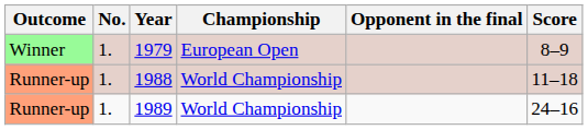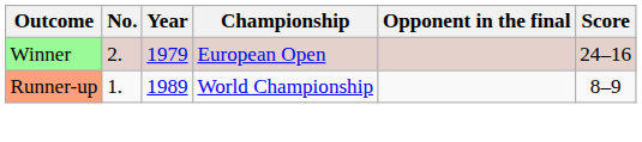 <table class="wikitable sortable">
 <tr>
 <th scope="col">Outcome</th>
 <th scope="col">No.</th>
 <th scope="col">Year</th>
 <th scope="col">Championship</th>
 <th scope="col">Opponent in the final</th>
 <th scope="col">Score</th>
 </tr>
 <tr bgcolor="#e5d1cb">
 <td style="background:#98FB98">Winner</td>
-<td>1.</td>
+<td>2.</td>
 <td><a href='#'>1979</a></td>
 <td><a href='#'>European Open</a></td>
 <td data-sort-value="Taylor, Dennis"></td>
-<td align="center">8–9</td>
-</tr>
-<tr bgcolor="#e5d1cb">
-<td style="background:#ffa07a;">Runner-up</td>
-<td>1.</td>
-<td><a href='#'>1988</a></td>
-<td><a href='#'>World Championship</a></td>
-<td data-sort-value="Davis, Steve"></td>
-<td align="center">11–18</td>
+<td align="center">24–16</td>
 </tr>
 <tr>
 <td style="background:#ffa07a;">Runner-up</td>
 <td>1.</td>
 <td><a href='#'>1989</a></td>
 <td><a href='#'>World Championship</a></td>
 <td data-sort-value="Parrott, John"></td>
-<td align="center">24–16</td>
+<td align="center">8–9</td>
 </tr>
 </table>
